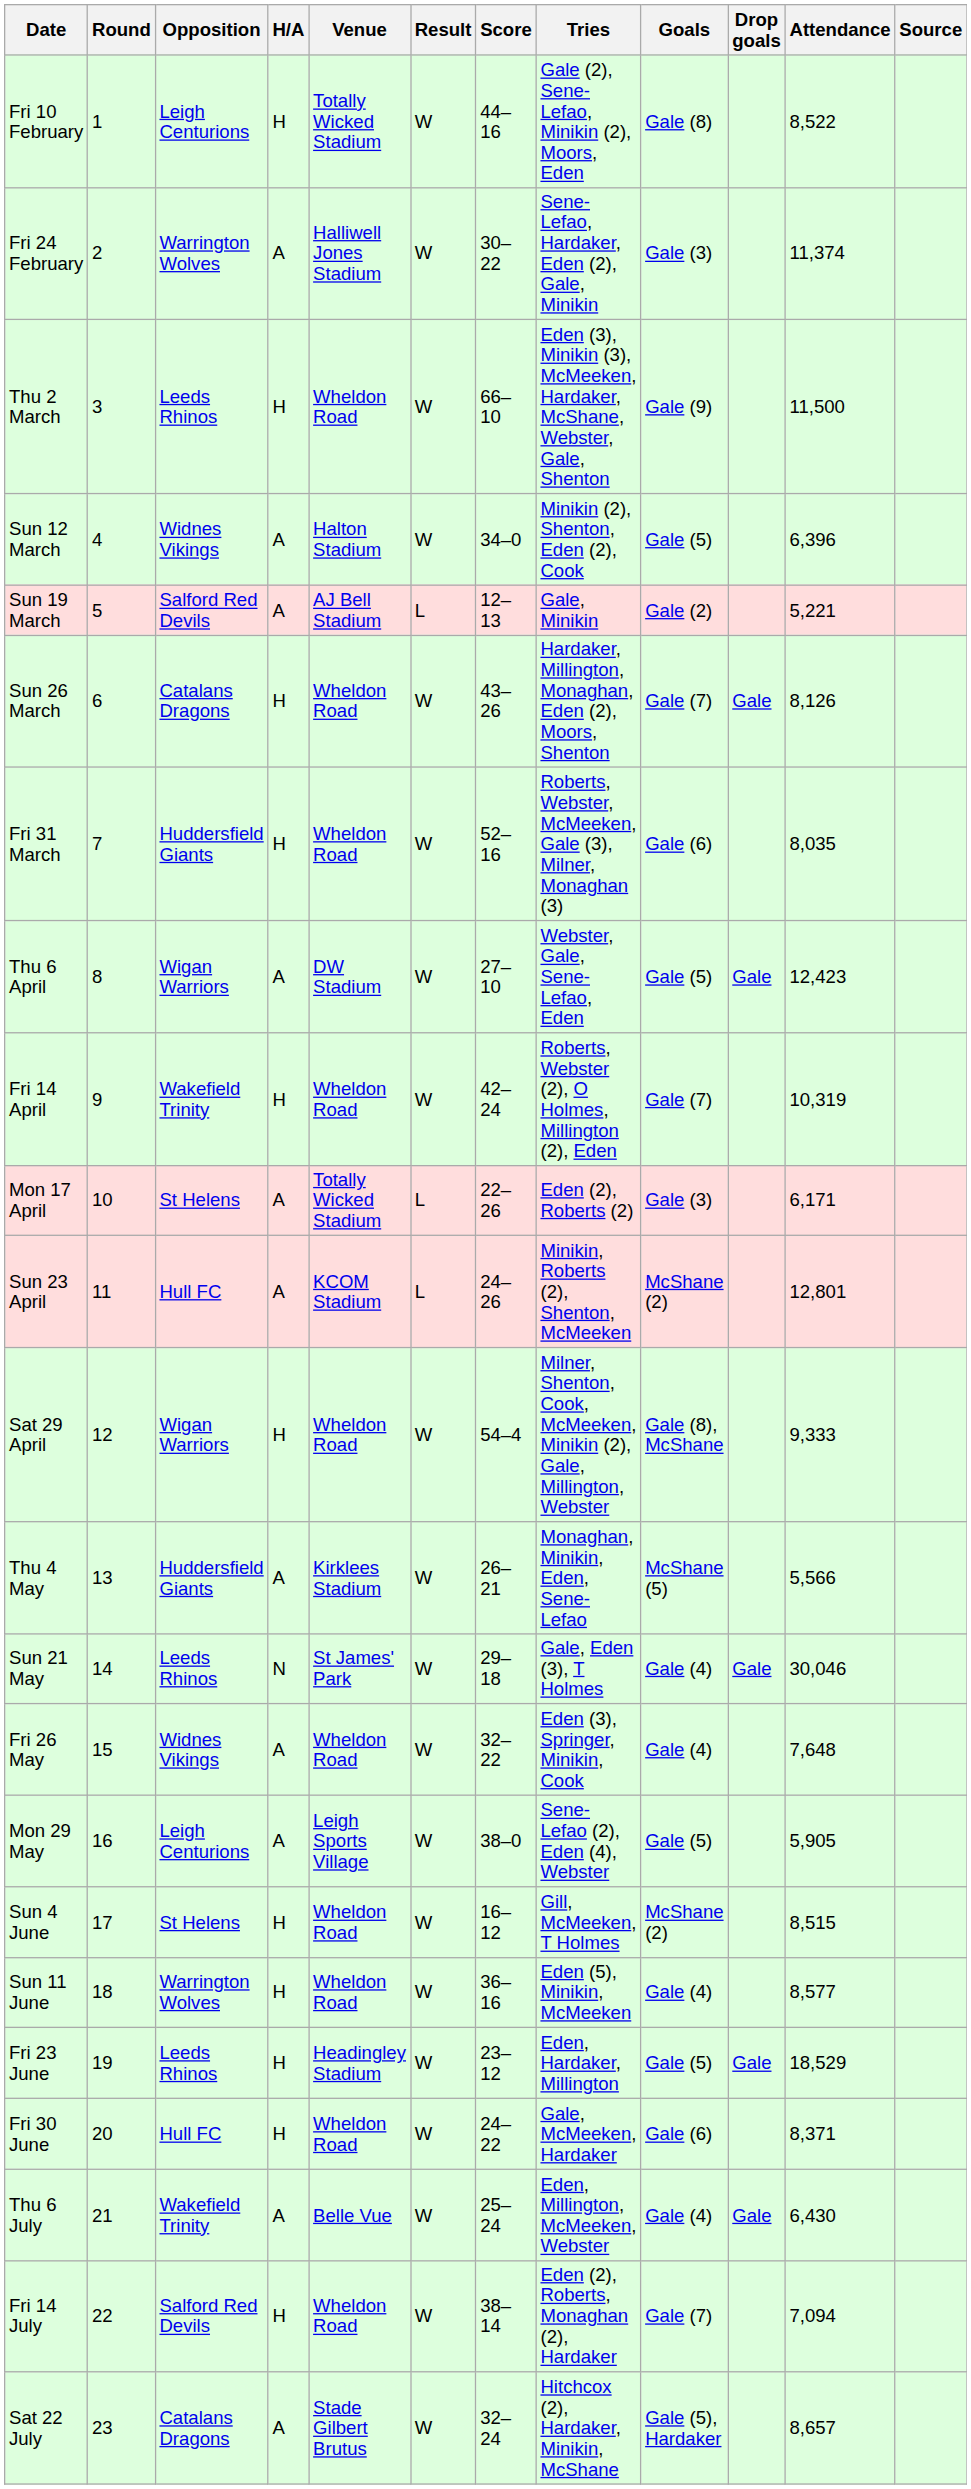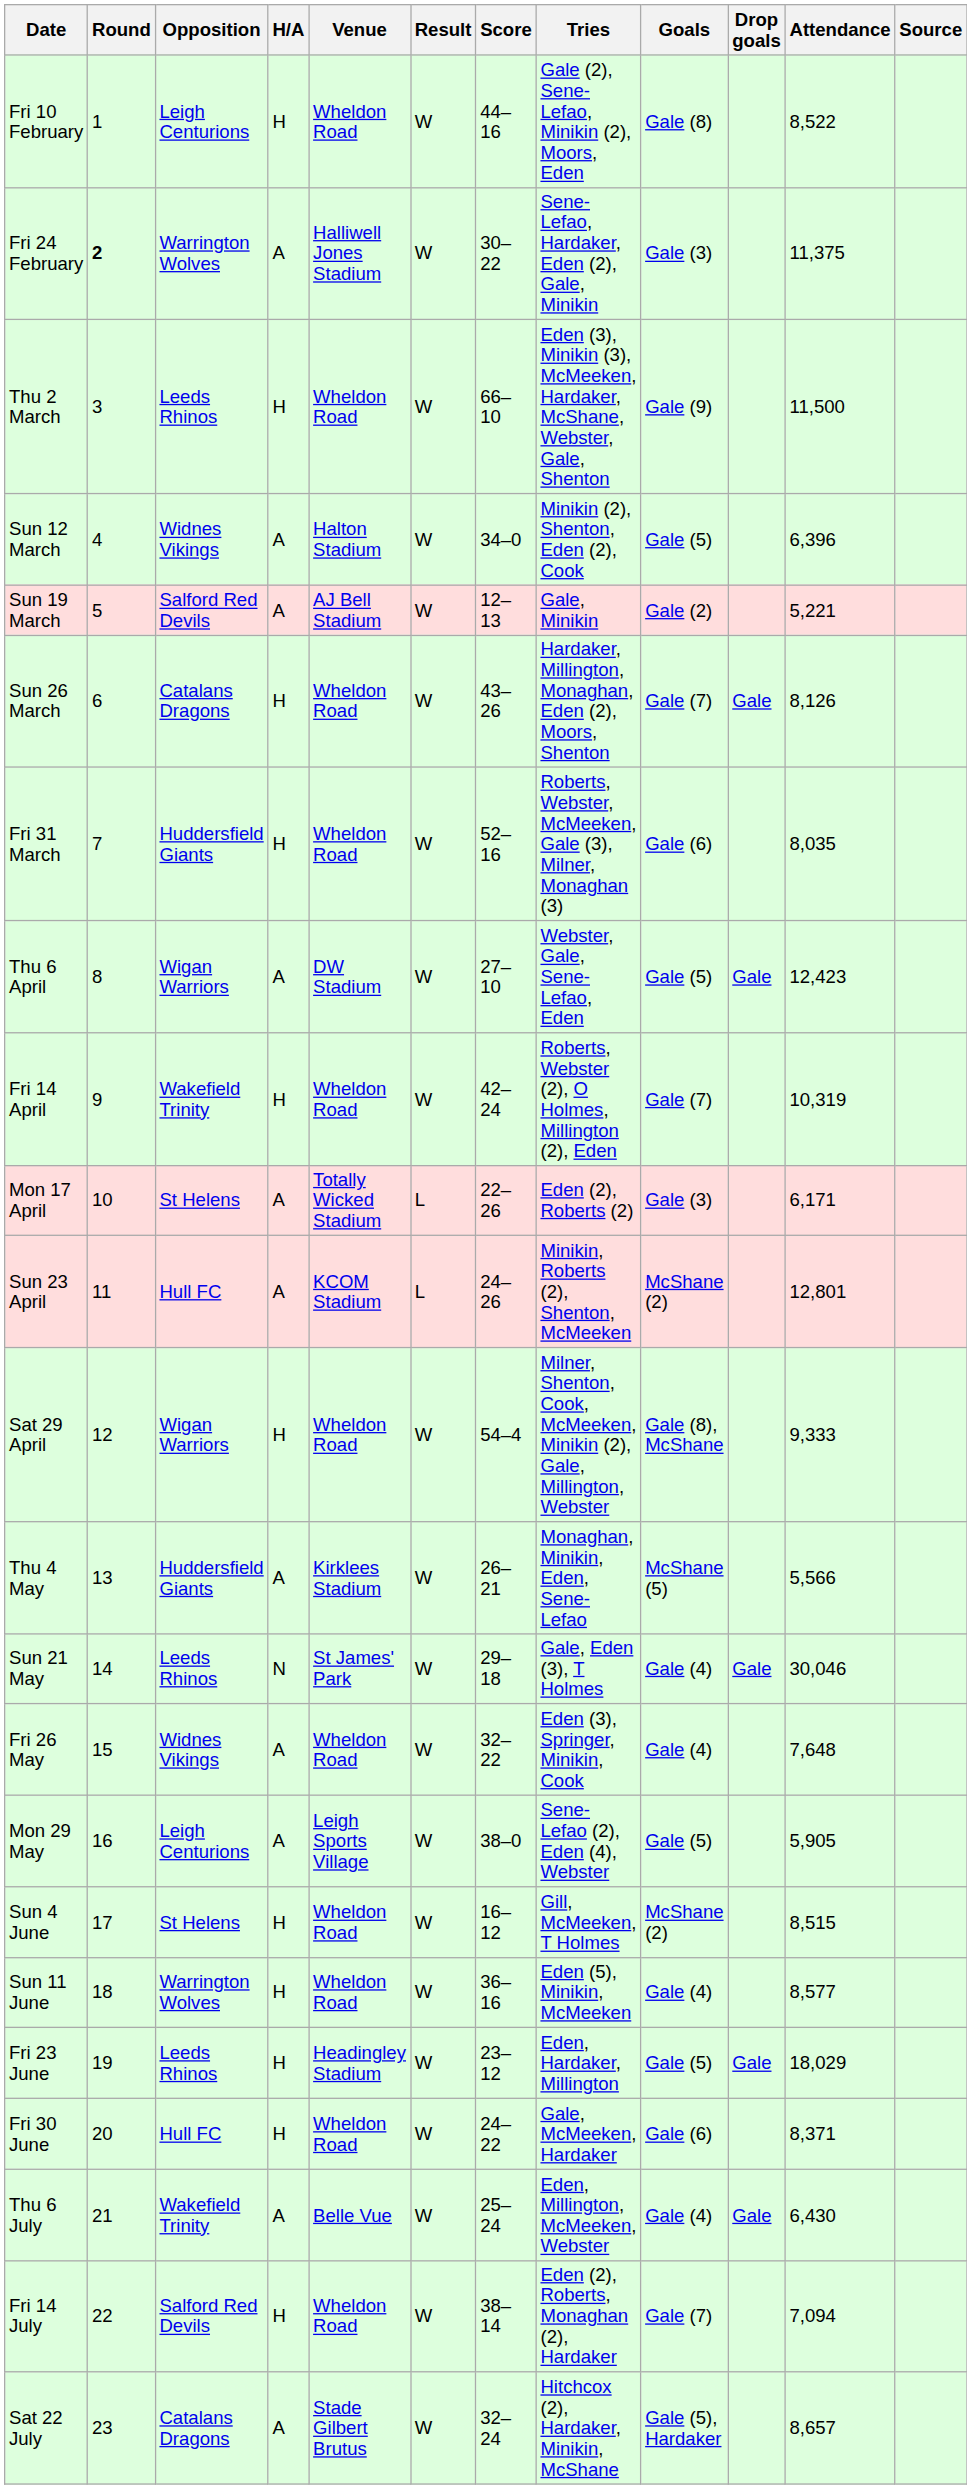 <table class="wikitable" style="font-size:90%;">
 <tr>
 <th>Date</th>
 <th>Round</th>
 <th>Opposition</th>
 <th>H/A</th>
 <th>Venue</th>
 <th>Result</th>
 <th>Score</th>
 <th>Tries</th>
 <th>Goals</th>
 <th>Drop goals</th>
 <th>Attendance</th>
 <th>Source</th>
 </tr>
 <tr style="background:#ddffdd;">
 <td>Fri 10 February</td>
 <td>1</td>
 <td> <a href='#'>Leigh Centurions</a></td>
 <td>H</td>
-<td><a href='#'>Totally Wicked Stadium</a></td>
+<td><a href='#'>Wheldon Road</a></td>
 <td>W</td>
 <td>44–16</td>
 <td><a href='#'>Gale</a> (2), <a href='#'>Sene-Lefao</a>, <a href='#'>Minikin</a> (2), <a href='#'>Moors</a>, <a href='#'>Eden</a></td>
 <td><a href='#'>Gale</a> (8)</td>
 <td></td>
 <td>8,522</td>
 <td></td>
 </tr>
 <tr style="background:#ddffdd;">
 <td>Fri 24 February</td>
-<td>2</td>
+<td><strong>2</strong></td>
 <td> <a href='#'>Warrington Wolves</a></td>
 <td>A</td>
 <td><a href='#'>Halliwell Jones Stadium</a></td>
 <td>W</td>
 <td>30–22</td>
 <td><a href='#'>Sene-Lefao</a>, <a href='#'>Hardaker</a>, <a href='#'>Eden</a> (2), <a href='#'>Gale</a>, <a href='#'>Minikin</a></td>
 <td><a href='#'>Gale</a> (3)</td>
 <td></td>
-<td>11,374</td>
+<td>11,375</td>
 <td></td>
 </tr>
 <tr style="background:#ddffdd;">
 <td>Thu 2 March</td>
 <td>3</td>
 <td> <a href='#'>Leeds Rhinos</a></td>
 <td>H</td>
 <td><a href='#'>Wheldon Road</a></td>
 <td>W</td>
 <td>66–10</td>
 <td><a href='#'>Eden</a> (3), <a href='#'>Minikin</a> (3), <a href='#'>McMeeken</a>, <a href='#'>Hardaker</a>, <a href='#'>McShane</a>, <a href='#'>Webster</a>, <a href='#'>Gale</a>, <a href='#'>Shenton</a></td>
 <td><a href='#'>Gale</a> (9)</td>
 <td></td>
 <td>11,500</td>
 <td></td>
 </tr>
 <tr style="background:#ddffdd;">
 <td>Sun 12 March</td>
 <td>4</td>
 <td> <a href='#'>Widnes Vikings</a></td>
 <td>A</td>
 <td><a href='#'>Halton Stadium</a></td>
 <td>W</td>
 <td>34–0</td>
 <td><a href='#'>Minikin</a> (2), <a href='#'>Shenton</a>, <a href='#'>Eden</a> (2), <a href='#'>Cook</a></td>
 <td><a href='#'>Gale</a> (5)</td>
 <td></td>
 <td>6,396</td>
 <td></td>
 </tr>
 <tr style="background:#ffdddd;">
 <td>Sun 19 March</td>
 <td>5</td>
 <td> <a href='#'>Salford Red Devils</a></td>
 <td>A</td>
 <td><a href='#'>AJ Bell Stadium</a></td>
-<td>L</td>
+<td>W</td>
 <td>12–13</td>
 <td><a href='#'>Gale</a>, <a href='#'>Minikin</a></td>
 <td><a href='#'>Gale</a> (2)</td>
 <td></td>
 <td>5,221</td>
 <td></td>
 </tr>
 <tr style="background:#ddffdd;">
 <td>Sun 26 March</td>
 <td>6</td>
 <td> <a href='#'>Catalans Dragons</a></td>
 <td>H</td>
 <td><a href='#'>Wheldon Road</a></td>
 <td>W</td>
 <td>43–26</td>
 <td><a href='#'>Hardaker</a>, <a href='#'>Millington</a>, <a href='#'>Monaghan</a>, <a href='#'>Eden</a> (2), <a href='#'>Moors</a>, <a href='#'>Shenton</a></td>
 <td><a href='#'>Gale</a> (7)</td>
 <td><a href='#'>Gale</a></td>
 <td>8,126</td>
 <td></td>
 </tr>
 <tr style="background:#ddffdd;">
 <td>Fri 31 March</td>
 <td>7</td>
 <td> <a href='#'>Huddersfield Giants</a></td>
 <td>H</td>
 <td><a href='#'>Wheldon Road</a></td>
 <td>W</td>
 <td>52–16</td>
 <td><a href='#'>Roberts</a>, <a href='#'>Webster</a>, <a href='#'>McMeeken</a>, <a href='#'>Gale</a> (3), <a href='#'>Milner</a>, <a href='#'>Monaghan</a> (3)</td>
 <td><a href='#'>Gale</a> (6)</td>
 <td></td>
 <td>8,035</td>
 <td></td>
 </tr>
 <tr style="background:#ddffdd;">
 <td>Thu 6 April</td>
 <td>8</td>
 <td> <a href='#'>Wigan Warriors</a></td>
 <td>A</td>
 <td><a href='#'>DW Stadium</a></td>
 <td>W</td>
 <td>27–10</td>
 <td><a href='#'>Webster</a>, <a href='#'>Gale</a>, <a href='#'>Sene-Lefao</a>, <a href='#'>Eden</a></td>
 <td><a href='#'>Gale</a> (5)</td>
 <td><a href='#'>Gale</a></td>
 <td>12,423</td>
 <td></td>
 </tr>
 <tr style="background:#ddffdd;">
 <td>Fri 14 April</td>
 <td>9</td>
 <td> <a href='#'>Wakefield Trinity</a></td>
 <td>H</td>
 <td><a href='#'>Wheldon Road</a></td>
 <td>W</td>
 <td>42–24</td>
 <td><a href='#'>Roberts</a>, <a href='#'>Webster</a> (2), <a href='#'>O Holmes</a>, <a href='#'>Millington</a> (2), <a href='#'>Eden</a></td>
 <td><a href='#'>Gale</a> (7)</td>
 <td></td>
 <td>10,319</td>
 <td></td>
 </tr>
 <tr style="background:#ffdddd;">
 <td>Mon 17 April</td>
 <td>10</td>
 <td> <a href='#'>St Helens</a></td>
 <td>A</td>
 <td><a href='#'>Totally Wicked Stadium</a></td>
 <td>L</td>
 <td>22–26</td>
 <td><a href='#'>Eden</a> (2), <a href='#'>Roberts</a> (2)</td>
 <td><a href='#'>Gale</a> (3)</td>
 <td></td>
 <td>6,171</td>
 <td></td>
 </tr>
 <tr style="background:#ffdddd;">
 <td>Sun 23 April</td>
 <td>11</td>
 <td> <a href='#'>Hull FC</a></td>
 <td>A</td>
 <td><a href='#'>KCOM Stadium</a></td>
 <td>L</td>
 <td>24–26</td>
 <td><a href='#'>Minikin</a>, <a href='#'>Roberts</a> (2), <a href='#'>Shenton</a>, <a href='#'>McMeeken</a></td>
 <td><a href='#'>McShane</a> (2)</td>
 <td></td>
 <td>12,801</td>
 <td></td>
 </tr>
 <tr style="background:#ddffdd;">
 <td>Sat 29 April</td>
 <td>12</td>
 <td> <a href='#'>Wigan Warriors</a></td>
 <td>H</td>
 <td><a href='#'>Wheldon Road</a></td>
 <td>W</td>
 <td>54–4</td>
 <td><a href='#'>Milner</a>, <a href='#'>Shenton</a>, <a href='#'>Cook</a>, <a href='#'>McMeeken</a>, <a href='#'>Minikin</a> (2), <a href='#'>Gale</a>, <a href='#'>Millington</a>, <a href='#'>Webster</a></td>
 <td><a href='#'>Gale</a> (8), <a href='#'>McShane</a></td>
 <td></td>
 <td>9,333</td>
 <td></td>
 </tr>
 <tr style="background:#ddffdd;">
 <td>Thu 4 May</td>
 <td>13</td>
 <td> <a href='#'>Huddersfield Giants</a></td>
 <td>A</td>
 <td><a href='#'>Kirklees Stadium</a></td>
 <td>W</td>
 <td>26–21</td>
 <td><a href='#'>Monaghan</a>, <a href='#'>Minikin</a>, <a href='#'>Eden</a>, <a href='#'>Sene-Lefao</a></td>
 <td><a href='#'>McShane</a> (5)</td>
 <td></td>
 <td>5,566</td>
 <td></td>
 </tr>
 <tr style="background:#ddffdd;">
 <td>Sun 21 May</td>
 <td>14</td>
 <td> <a href='#'>Leeds Rhinos</a></td>
 <td>N</td>
 <td><a href='#'>St James' Park</a></td>
 <td>W</td>
 <td>29–18</td>
 <td><a href='#'>Gale</a>, <a href='#'>Eden</a> (3), <a href='#'>T Holmes</a></td>
 <td><a href='#'>Gale</a> (4)</td>
 <td><a href='#'>Gale</a></td>
 <td>30,046</td>
 <td></td>
 </tr>
 <tr style="background:#ddffdd;">
 <td>Fri 26 May</td>
 <td>15</td>
 <td> <a href='#'>Widnes Vikings</a></td>
 <td>A</td>
 <td><a href='#'>Wheldon Road</a></td>
 <td>W</td>
 <td>32–22</td>
 <td><a href='#'>Eden</a> (3), <a href='#'>Springer</a>, <a href='#'>Minikin</a>, <a href='#'>Cook</a></td>
 <td><a href='#'>Gale</a> (4)</td>
 <td></td>
 <td>7,648</td>
 <td></td>
 </tr>
 <tr style="background:#ddffdd;">
 <td>Mon 29 May</td>
 <td>16</td>
 <td> <a href='#'>Leigh Centurions</a></td>
 <td>A</td>
 <td><a href='#'>Leigh Sports Village</a></td>
 <td>W</td>
 <td>38–0</td>
 <td><a href='#'>Sene-Lefao</a> (2), <a href='#'>Eden</a> (4), <a href='#'>Webster</a></td>
 <td><a href='#'>Gale</a> (5)</td>
 <td></td>
 <td>5,905</td>
 <td></td>
 </tr>
 <tr style="background:#ddffdd;">
 <td>Sun 4 June</td>
 <td>17</td>
 <td> <a href='#'>St Helens</a></td>
 <td>H</td>
 <td><a href='#'>Wheldon Road</a></td>
 <td>W</td>
 <td>16–12</td>
 <td><a href='#'>Gill</a>, <a href='#'>McMeeken</a>, <a href='#'>T Holmes</a></td>
 <td><a href='#'>McShane</a> (2)</td>
 <td></td>
 <td>8,515</td>
 <td></td>
 </tr>
 <tr style="background:#ddffdd;">
 <td>Sun 11 June</td>
 <td>18</td>
 <td> <a href='#'>Warrington Wolves</a></td>
 <td>H</td>
 <td><a href='#'>Wheldon Road</a></td>
 <td>W</td>
 <td>36–16</td>
 <td><a href='#'>Eden</a> (5), <a href='#'>Minikin</a>, <a href='#'>McMeeken</a></td>
 <td><a href='#'>Gale</a> (4)</td>
 <td></td>
 <td>8,577</td>
 <td></td>
 </tr>
 <tr style="background:#ddffdd;">
 <td>Fri 23 June</td>
 <td>19</td>
 <td> <a href='#'>Leeds Rhinos</a></td>
 <td>H</td>
 <td><a href='#'>Headingley Stadium</a></td>
 <td>W</td>
 <td>23–12</td>
 <td><a href='#'>Eden</a>, <a href='#'>Hardaker</a>, <a href='#'>Millington</a></td>
 <td><a href='#'>Gale</a> (5)</td>
 <td><a href='#'>Gale</a></td>
-<td>18,529</td>
+<td>18,029</td>
 <td></td>
 </tr>
 <tr style="background:#ddffdd;">
 <td>Fri 30 June</td>
 <td>20</td>
 <td> <a href='#'>Hull FC</a></td>
 <td>H</td>
 <td><a href='#'>Wheldon Road</a></td>
 <td>W</td>
 <td>24–22</td>
 <td><a href='#'>Gale</a>, <a href='#'>McMeeken</a>, <a href='#'>Hardaker</a></td>
 <td><a href='#'>Gale</a> (6)</td>
 <td></td>
 <td>8,371</td>
 <td></td>
 </tr>
 <tr style="background:#ddffdd;">
 <td>Thu 6 July</td>
 <td>21</td>
 <td> <a href='#'>Wakefield Trinity</a></td>
 <td>A</td>
 <td><a href='#'>Belle Vue</a></td>
 <td>W</td>
 <td>25–24</td>
 <td><a href='#'>Eden</a>, <a href='#'>Millington</a>, <a href='#'>McMeeken</a>, <a href='#'>Webster</a></td>
 <td><a href='#'>Gale</a> (4)</td>
 <td><a href='#'>Gale</a></td>
 <td>6,430</td>
 <td></td>
 </tr>
 <tr style="background:#ddffdd;">
 <td>Fri 14 July</td>
 <td>22</td>
 <td> <a href='#'>Salford Red Devils</a></td>
 <td>H</td>
 <td><a href='#'>Wheldon Road</a></td>
 <td>W</td>
 <td>38–14</td>
 <td><a href='#'>Eden</a> (2), <a href='#'>Roberts</a>, <a href='#'>Monaghan</a> (2), <a href='#'>Hardaker</a></td>
 <td><a href='#'>Gale</a> (7)</td>
 <td></td>
 <td>7,094</td>
 <td></td>
 </tr>
 <tr style="background:#ddffdd;">
 <td>Sat 22 July</td>
 <td>23</td>
 <td> <a href='#'>Catalans Dragons</a></td>
 <td>A</td>
 <td><a href='#'>Stade Gilbert Brutus</a></td>
 <td>W</td>
 <td>32–24</td>
 <td><a href='#'>Hitchcox</a> (2), <a href='#'>Hardaker</a>, <a href='#'>Minikin</a>, <a href='#'>McShane</a></td>
 <td><a href='#'>Gale</a> (5), <a href='#'>Hardaker</a></td>
 <td></td>
 <td>8,657</td>
 <td></td>
 </tr>
 </table>
